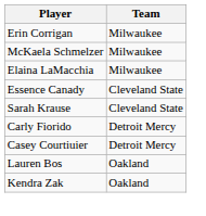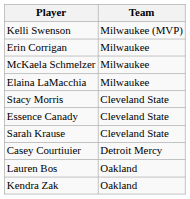 <table class="wikitable">
 <tr>
 <th>Player</th>
 <th>Team</th>
+</tr>
+<tr>
+<td>Kelli Swenson</td>
+<td>Milwaukee (MVP)</td>
 </tr>
 <tr>
 <td>Erin Corrigan</td>
 <td>Milwaukee</td>
 </tr>
 <tr>
 <td>McKaela Schmelzer</td>
 <td>Milwaukee</td>
 </tr>
 <tr>
 <td>Elaina LaMacchia</td>
 <td>Milwaukee</td>
 </tr>
 <tr>
+<td>Stacy Morris</td>
+<td>Cleveland State</td>
+</tr>
+<tr>
 <td>Essence Canady</td>
 <td>Cleveland State</td>
 </tr>
 <tr>
 <td>Sarah Krause</td>
 <td>Cleveland State</td>
-</tr>
-<tr>
-<td>Carly Fiorido</td>
-<td>Detroit Mercy</td>
 </tr>
 <tr>
 <td>Casey Courtiuier</td>
 <td>Detroit Mercy</td>
 </tr>
 <tr>
 <td>Lauren Bos</td>
 <td>Oakland</td>
 </tr>
 <tr>
 <td>Kendra Zak</td>
 <td>Oakland</td>
 </tr>
 </table>
